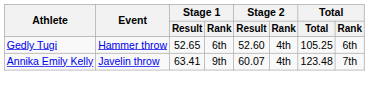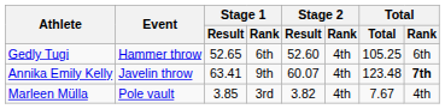 <table class="wikitable" style="font-size:90%">
 <tr>
 <th rowspan=2>Athlete</th>
 <th rowspan=2>Event</th>
 <th colspan=2>Stage 1</th>
 <th colspan=2>Stage 2</th>
 <th colspan=2>Total</th>
 </tr>
 <tr style="font-size:95%">
 <th>Result</th>
 <th>Rank</th>
 <th>Result</th>
 <th>Rank</th>
 <th>Total</th>
 <th>Rank</th>
 </tr>
 <tr align=center>
 <td align=left><a href='#'>Gedly Tugi</a></td>
 <td align=left><a href='#'>Hammer throw</a></td>
 <td>52.65</td>
 <td>6th</td>
 <td>52.60</td>
 <td>4th</td>
 <td>105.25</td>
 <td>6th</td>
 </tr>
 <tr align=center>
 <td align=left><a href='#'>Annika Emily Kelly</a></td>
 <td align=left><a href='#'>Javelin throw</a></td>
 <td>63.41 </td>
 <td>9th</td>
 <td>60.07</td>
 <td>4th</td>
 <td>123.48</td>
-<td>7th</td>
+<td><strong>7th</strong></td>
+</tr>
+<tr align=center>
+<td align=left><a href='#'>Marleen Mülla</a></td>
+<td align=left><a href='#'>Pole vault</a></td>
+<td>3.85</td>
+<td>3rd</td>
+<td>3.82</td>
+<td>4th</td>
+<td>7.67</td>
+<td>4th</td>
 </tr>
 </table>
